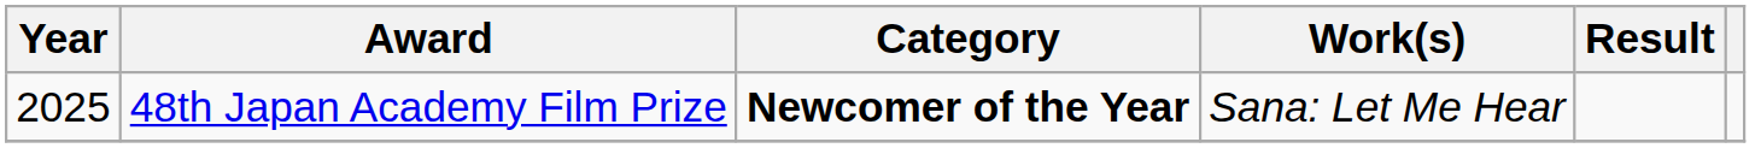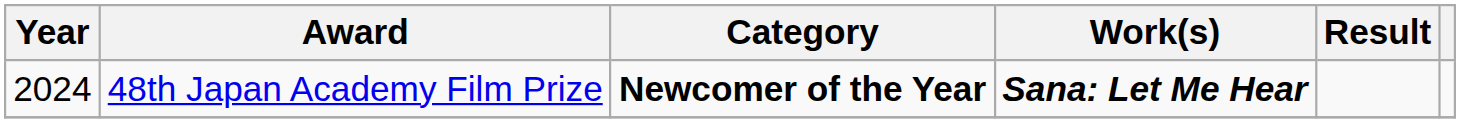 <table class="wikitable sortable">
 <tr>
 <th>Year</th>
 <th>Award</th>
 <th>Category</th>
 <th>Work(s)</th>
 <th>Result</th>
 <th class="unsortable"></th>
 </tr>
 <tr>
-<td>2025</td>
+<td>2024</td>
 <td><a href='#'>48th Japan Academy Film Prize</a></td>
 <td><strong>Newcomer of the Year</strong></td>
-<td><em>Sana: Let Me Hear</em></td>
+<td><strong><em>Sana: Let Me Hear</em></strong></td>
 <td></td>
 <td></td>
 </tr>
 <tr>
 </tr>
 </table>
